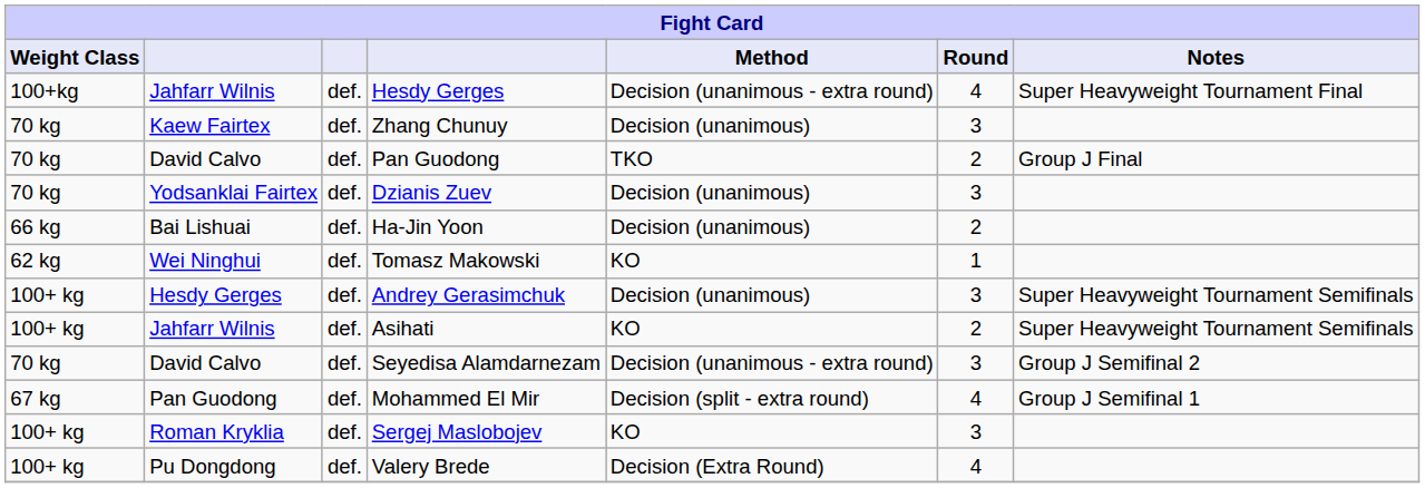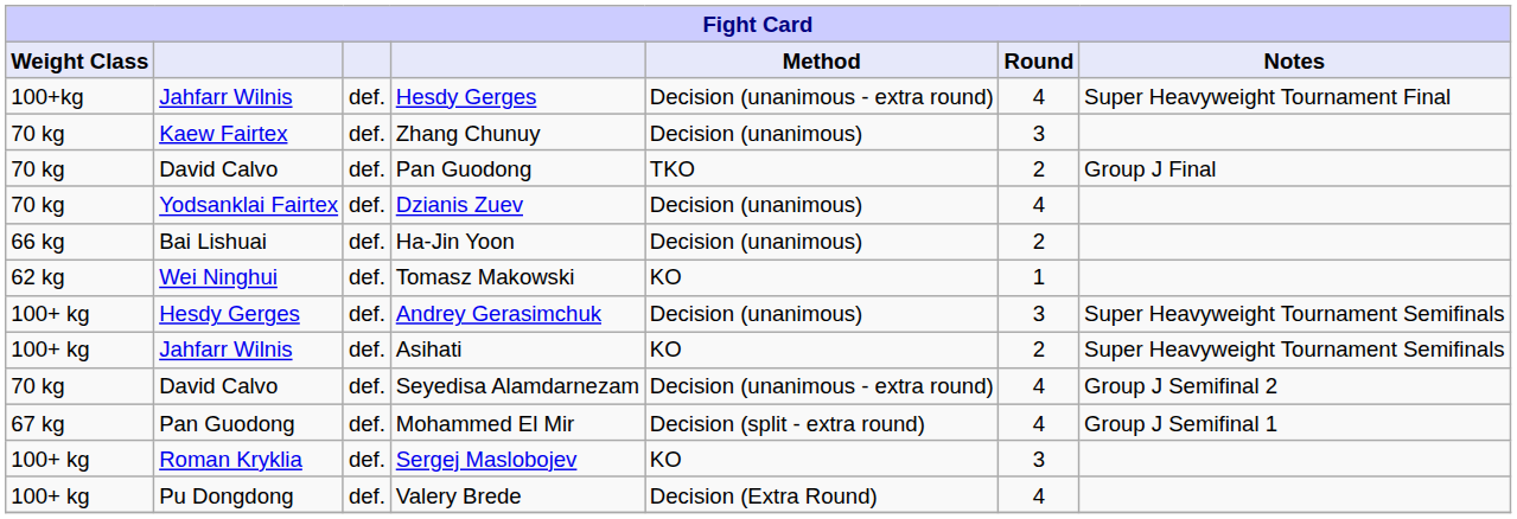 <table class="wikitable" style="font-size: 80%;">
 <tr>
 <th colspan="8" style="background-color: #ccf; color: #000080; text-align: center;"><strong>Fight Card</strong></th>
 </tr>
 <tr>
 <th colspan="1" style="background-color: #E6E8FA; color: #000000; text-align: center;">Weight Class</th>
 <th colspan="1" style="background-color: #E6E8FA; color: #000000; text-align: center;"></th>
 <th colspan="1" style="background-color: #E6E8FA; color: #000000; text-align: center;"></th>
 <th colspan="1" style="background-color: #E6E8FA; color: #000000; text-align: center;"></th>
 <th colspan="1" style="background-color: #E6E8FA; color: #000000; text-align: center;">Method</th>
 <th colspan="1" style="background-color: #E6E8FA; color: #000000; text-align: center;">Round</th>
 <th colspan="1" style="background-color: #E6E8FA; color: #000000; text-align: center;">Notes</th>
 </tr>
 <tr>
 <td>100+kg</td>
 <td> <a href='#'>Jahfarr Wilnis</a></td>
 <td align=center>def.</td>
 <td> <a href='#'>Hesdy Gerges</a></td>
 <td>Decision (unanimous - extra round)</td>
 <td align=center>4</td>
 <td>Super Heavyweight Tournament Final</td>
 </tr>
 <tr>
 <td>70 kg</td>
 <td> <a href='#'>Kaew Fairtex</a></td>
 <td align=center>def.</td>
 <td> Zhang Chunuy</td>
 <td>Decision (unanimous)</td>
 <td align=center>3</td>
 <td></td>
 </tr>
 <tr>
 <td>70 kg</td>
 <td> David Calvo</td>
 <td align=center>def.</td>
 <td> Pan Guodong</td>
 <td>TKO</td>
 <td align=center>2</td>
 <td>Group J Final</td>
 </tr>
 <tr>
 <td>70 kg</td>
 <td> <a href='#'>Yodsanklai Fairtex</a></td>
 <td align=center>def.</td>
 <td> <a href='#'>Dzianis Zuev</a></td>
 <td>Decision (unanimous)</td>
-<td align=center>3</td>
+<td align=center>4</td>
 <td></td>
 </tr>
 <tr>
 <td>66 kg</td>
 <td> Bai Lishuai</td>
 <td align=center>def.</td>
 <td> Ha-Jin Yoon</td>
 <td>Decision (unanimous)</td>
 <td align=center>2</td>
 <td></td>
 </tr>
 <tr>
 <td>62 kg</td>
 <td> <a href='#'>Wei Ninghui</a></td>
 <td align=center>def.</td>
 <td> Tomasz Makowski</td>
 <td>KO</td>
 <td align=center>1</td>
 <td></td>
 </tr>
 <tr>
 <td>100+ kg</td>
 <td> <a href='#'>Hesdy Gerges</a></td>
 <td align=center>def.</td>
 <td> <a href='#'>Andrey Gerasimchuk</a></td>
 <td>Decision (unanimous)</td>
 <td align=center>3</td>
 <td>Super Heavyweight Tournament Semifinals</td>
 </tr>
 <tr>
 <td>100+ kg</td>
 <td> <a href='#'>Jahfarr Wilnis</a></td>
 <td align=center>def.</td>
 <td> Asihati</td>
 <td>KO</td>
 <td align=center>2</td>
 <td>Super Heavyweight Tournament Semifinals</td>
 </tr>
 <tr>
 <td>70 kg</td>
 <td> David Calvo</td>
 <td align=center>def.</td>
 <td> Seyedisa Alamdarnezam</td>
 <td>Decision (unanimous - extra round)</td>
-<td align=center>3</td>
+<td align=center>4</td>
 <td>Group J Semifinal 2</td>
 </tr>
 <tr>
 <td>67 kg</td>
 <td> Pan Guodong</td>
 <td align=center>def.</td>
 <td> Mohammed El Mir</td>
 <td>Decision (split - extra round)</td>
 <td align=center>4</td>
 <td>Group J Semifinal 1</td>
 </tr>
 <tr>
 <td>100+ kg</td>
 <td> <a href='#'>Roman Kryklia</a></td>
 <td align=center>def.</td>
 <td> <a href='#'>Sergej Maslobojev</a></td>
 <td>KO</td>
 <td align=center>3</td>
 <td></td>
 </tr>
 <tr>
 <td>100+ kg</td>
 <td> Pu Dongdong</td>
 <td align=center>def.</td>
 <td> Valery Brede</td>
 <td>Decision (Extra Round)</td>
 <td align=center>4</td>
 <td></td>
 </tr>
 <tr>
 </tr>
 </table>
